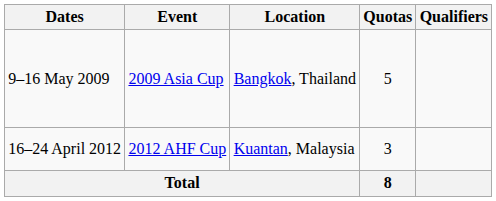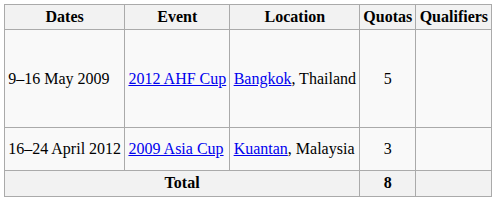 <table class="wikitable">
 <tr>
 <th>Dates</th>
 <th>Event</th>
 <th>Location</th>
 <th>Quotas</th>
 <th>Qualifiers</th>
 </tr>
 <tr>
 <td>9–16 May 2009</td>
-<td><a href='#'>2009 Asia Cup</a></td>
+<td><a href='#'>2012 AHF Cup</a></td>
 <td><a href='#'>Bangkok</a>, Thailand</td>
 <td align=center>5</td>
 <td><s></s><br><br><br><br><br></td>
 </tr>
 <tr>
 <td>16–24 April 2012</td>
-<td><a href='#'>2012 AHF Cup</a></td>
+<td><a href='#'>2009 Asia Cup</a></td>
 <td><a href='#'>Kuantan</a>, Malaysia</td>
 <td align=center>3</td>
 <td><br><br></td>
 </tr>
 <tr>
 <th colspan=3>Total</th>
 <th>8</th>
 <th></th>
 </tr>
 </table>
